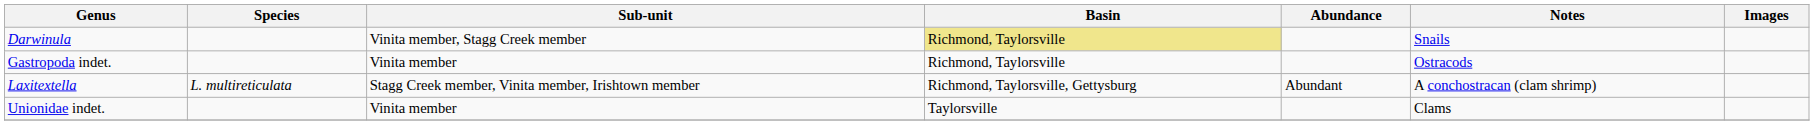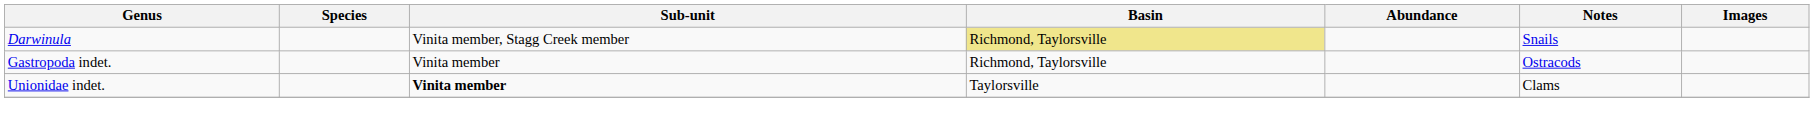 <table class="wikitable" align="center" width="100%">
 <tr>
 <th>Genus</th>
 <th>Species</th>
 <th>Sub-unit</th>
 <th>Basin</th>
 <th>Abundance</th>
 <th>Notes</th>
 <th>Images</th>
 </tr>
 <tr>
 <td><em><a href='#'>Darwinula</a></em></td>
 <td></td>
 <td>Vinita member, Stagg Creek member</td>
 <td style="background: khaki;">Richmond, Taylorsville</td>
 <td></td>
 <td><a href='#'>Snails</a></td>
 <td></td>
 </tr>
 <tr>
 <td><a href='#'>Gastropoda</a> indet.</td>
 <td></td>
 <td>Vinita member</td>
 <td>Richmond, Taylorsville</td>
 <td></td>
 <td><a href='#'>Ostracods</a></td>
 <td></td>
 </tr>
 <tr>
-<td><em><a href='#'>Laxitextella</a></em></td>
-<td><em>L. multireticulata</em></td>
-<td>Stagg Creek member, Vinita member, Irishtown member</td>
-<td>Richmond, Taylorsville, Gettysburg</td>
-<td>Abundant</td>
-<td>A <a href='#'>conchostracan</a> (clam shrimp)</td>
-<td></td>
-</tr>
-<tr>
 <td><a href='#'>Unionidae</a> indet.</td>
 <td></td>
-<td>Vinita member</td>
+<td><strong>Vinita member</strong></td>
 <td>Taylorsville</td>
 <td></td>
 <td>Clams</td>
 <td></td>
 </tr>
 <tr>
 </tr>
 </table>
